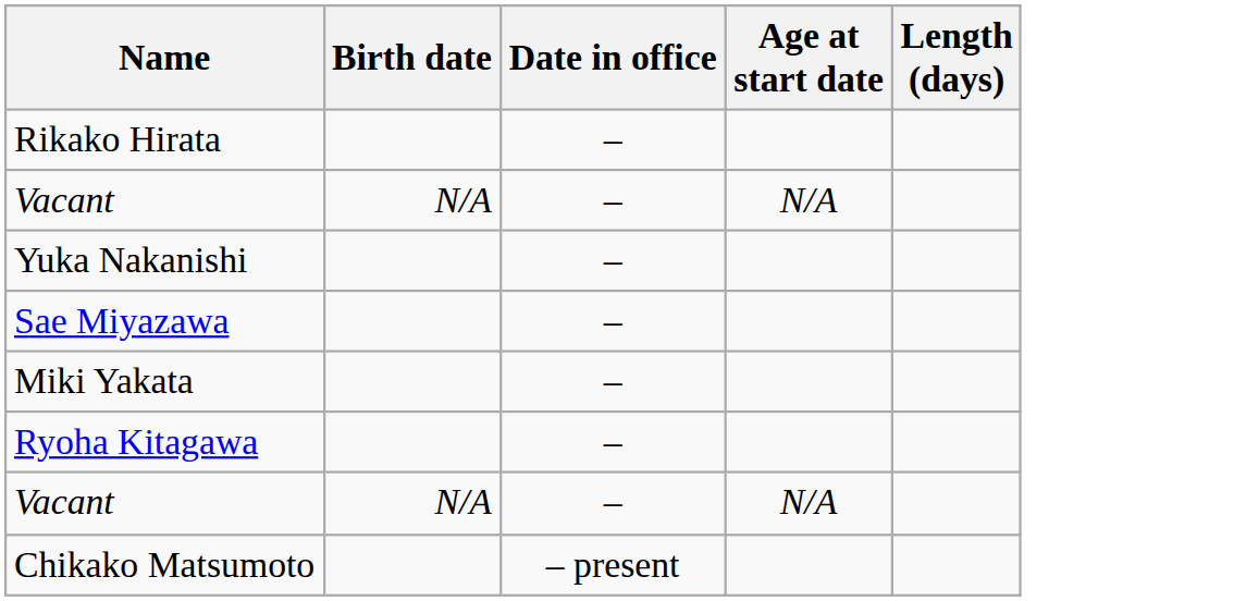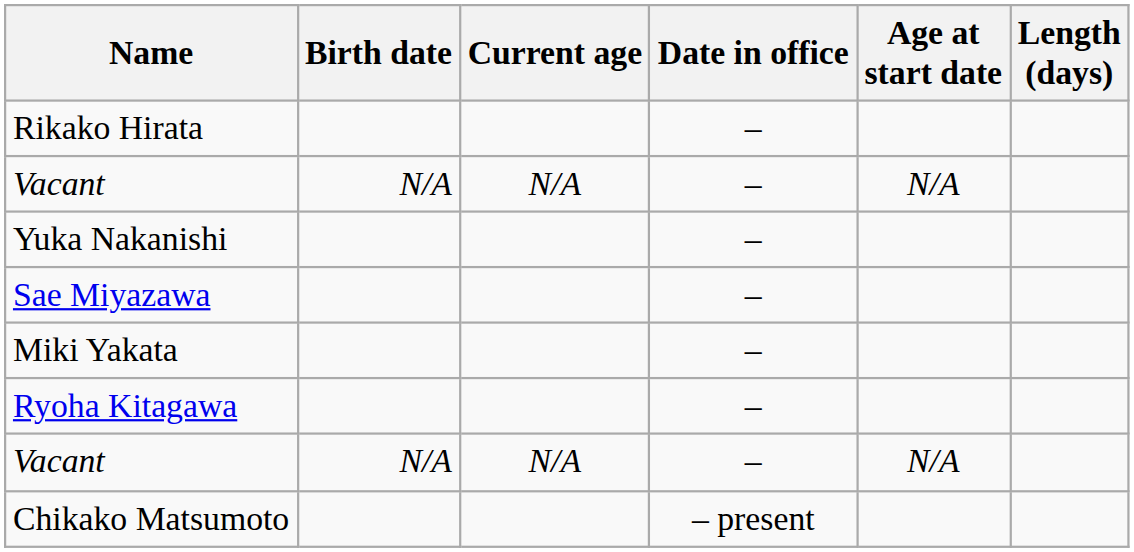 <table class="wikitable sortable" style="font-size:95%;">
 <tr>
 <th>Name</th>
 <th>Birth date</th>
+<th>Current age</th>
 <th>Date in office</th>
 <th>Age at<br>start date</th>
 <th>Length<br>(days)</th>
 </tr>
 <tr>
 <td>Rikako Hirata</td>
 <td style="text-align:right;"></td>
+<td style="text-align:center;"></td>
 <td style="text-align:center;"> – </td>
 <td style="text-align:center;"></td>
 <td></td>
 </tr>
 <tr>
 <td><em>Vacant</em></td>
 <td style="text-align:right;"><em>N/A</em></td>
+<td style="text-align:center;"><em>N/A</em></td>
 <td style="text-align:center;"><em> – </em></td>
 <td style="text-align:center;"><em>N/A</em></td>
 <td><em></em></td>
 </tr>
 <tr>
 <td>Yuka Nakanishi</td>
 <td style="text-align:right;"></td>
+<td style="text-align:center;"></td>
 <td style="text-align:center;"> – </td>
 <td style="text-align:center;"></td>
 <td></td>
 </tr>
 <tr>
 <td><a href='#'>Sae Miyazawa</a></td>
 <td style="text-align:right;"></td>
+<td style="text-align:center;"></td>
 <td style="text-align:center;"> – </td>
 <td style="text-align:center;"></td>
 <td></td>
 </tr>
 <tr>
 <td>Miki Yakata</td>
 <td style="text-align:right;"></td>
+<td style="text-align:center;"></td>
 <td style="text-align:center;"> – </td>
 <td style="text-align:center;"></td>
 <td></td>
 </tr>
 <tr>
 <td><a href='#'>Ryoha Kitagawa</a></td>
 <td style="text-align:right;"></td>
+<td style="text-align:center;"></td>
 <td style="text-align:center;"> – </td>
 <td style="text-align:center;"></td>
 <td></td>
 </tr>
 <tr>
 <td><em>Vacant</em></td>
 <td style="text-align:right;"><em>N/A</em></td>
+<td style="text-align:center;"><em>N/A</em></td>
 <td style="text-align:center;"> – </td>
 <td style="text-align:center;"><em>N/A</em></td>
 <td></td>
 </tr>
 <tr>
 <td>Chikako Matsumoto</td>
 <td style="text-align:right;"></td>
+<td style="text-align:center;"></td>
 <td style="text-align:center;"> – present</td>
 <td style="text-align:center;"></td>
 <td></td>
 </tr>
 </table>
